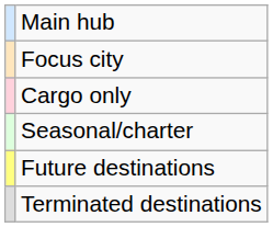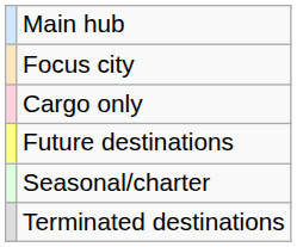 <table class="wikitable">
 <tr>
 <td style="background-color:#D0E7FF"></td>
 <td>Main hub</td>
 </tr>
 <tr>
 <td style="background-color:#FFE6BD"></td>
 <td>Focus city</td>
 </tr>
 <tr>
 <td style="background-color:#FFD1DC"></td>
 <td>Cargo only</td>
 </tr>
 <tr>
+<td style="background-color:#FFFF80"></td>
+<td>Future destinations</td>
+</tr>
+<tr>
 <td style="background-color:#DFD"></td>
 <td>Seasonal/charter</td>
-</tr>
-<tr>
-<td style="background-color:#FFFF80"></td>
-<td>Future destinations</td>
 </tr>
 <tr>
 <td style="background-color:#DDDDDD"></td>
 <td>Terminated destinations</td>
 </tr>
 </table>
